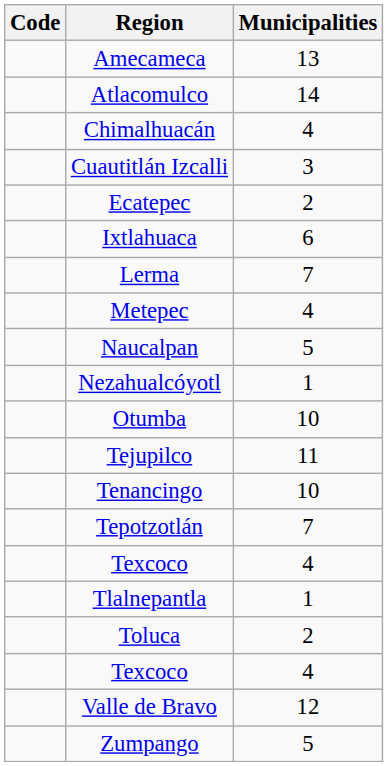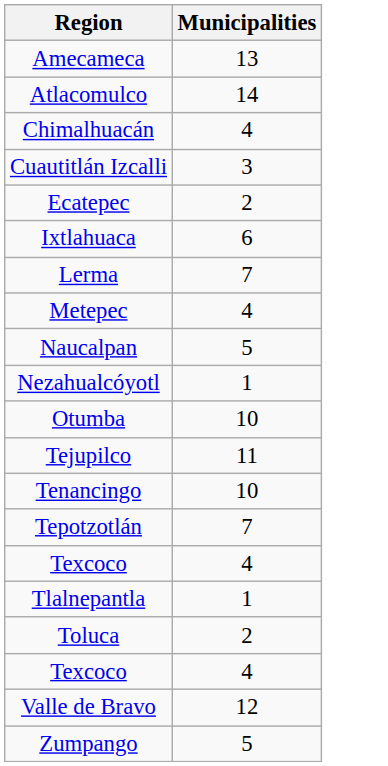 <table class=wikitable style="text-align:center;">
 <tr>
-<th>Code</th>
 <th>Region</th>
 <th>Municipalities</th>
 </tr>
 <tr>
-<td></td>
 <td><a href='#'>Amecameca</a></td>
 <td>13</td>
 </tr>
 <tr>
-<td></td>
 <td><a href='#'>Atlacomulco</a></td>
 <td>14</td>
 </tr>
 <tr>
-<td></td>
 <td><a href='#'>Chimalhuacán</a></td>
 <td>4</td>
 </tr>
 <tr>
-<td></td>
 <td><a href='#'>Cuautitlán Izcalli</a></td>
 <td>3</td>
 </tr>
 <tr>
-<td></td>
 <td><a href='#'>Ecatepec</a></td>
 <td>2</td>
 </tr>
 <tr>
-<td></td>
 <td><a href='#'>Ixtlahuaca</a></td>
 <td>6</td>
 </tr>
 <tr>
-<td></td>
 <td><a href='#'>Lerma</a></td>
 <td>7</td>
 </tr>
 <tr>
-<td></td>
 <td><a href='#'>Metepec</a></td>
 <td>4</td>
 </tr>
 <tr>
-<td></td>
 <td><a href='#'>Naucalpan</a></td>
 <td>5</td>
 </tr>
 <tr>
-<td></td>
 <td><a href='#'>Nezahualcóyotl</a></td>
 <td>1</td>
 </tr>
 <tr>
-<td></td>
 <td><a href='#'>Otumba</a></td>
 <td>10</td>
 </tr>
 <tr>
-<td></td>
 <td><a href='#'>Tejupilco</a></td>
 <td>11</td>
 </tr>
 <tr>
-<td></td>
 <td><a href='#'>Tenancingo</a></td>
 <td>10</td>
 </tr>
 <tr>
-<td></td>
 <td><a href='#'>Tepotzotlán</a></td>
 <td>7</td>
 </tr>
 <tr>
-<td></td>
 <td><a href='#'>Texcoco</a></td>
 <td>4</td>
 </tr>
 <tr>
-<td></td>
 <td><a href='#'>Tlalnepantla</a></td>
 <td>1</td>
 </tr>
 <tr>
-<td></td>
 <td><a href='#'>Toluca</a></td>
 <td>2</td>
 </tr>
 <tr>
-<td></td>
 <td><a href='#'>Texcoco</a></td>
 <td>4</td>
 </tr>
 <tr>
-<td></td>
 <td><a href='#'>Valle de Bravo</a></td>
 <td>12</td>
 </tr>
 <tr>
-<td></td>
 <td><a href='#'>Zumpango</a></td>
 <td>5</td>
 </tr>
 </table>
